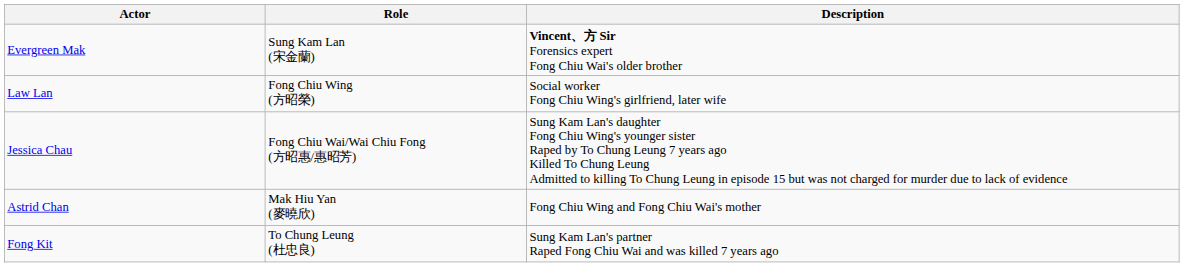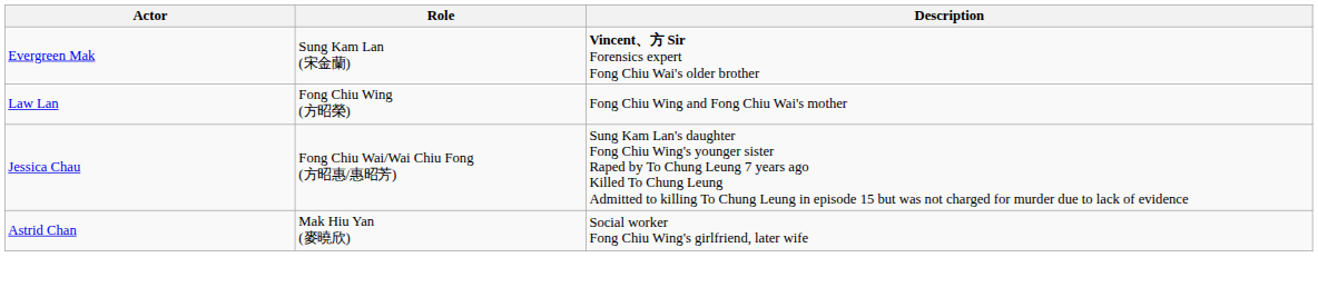 <table class="wikitable" width="75%">
 <tr>
 <th style="width:6%">Actor</th>
 <th style="width:6%">Role</th>
 <th style="width:15%">Description</th>
 </tr>
 <tr>
 <td><a href='#'>Evergreen Mak</a></td>
 <td>Sung Kam Lan<br>(宋金蘭)</td>
 <td><strong>Vincent、方 Sir</strong><br>Forensics expert<br>Fong Chiu Wai's older brother</td>
 </tr>
 <tr>
 <td><a href='#'>Law Lan</a></td>
 <td>Fong Chiu Wing<br>(方昭榮)</td>
-<td>Social worker<br>Fong Chiu Wing's girlfriend, later wife</td>
+<td>Fong Chiu Wing and Fong Chiu Wai's mother</td>
 </tr>
 <tr>
 <td><a href='#'>Jessica Chau</a></td>
 <td>Fong Chiu Wai/Wai Chiu Fong<br>(方昭惠/惠昭芳)</td>
 <td>Sung Kam Lan's daughter<br>Fong Chiu Wing's younger sister<br>Raped by To Chung Leung 7 years ago<br>Killed To Chung Leung<br>Admitted to killing To Chung Leung in episode 15 but was not charged for murder due to lack of evidence</td>
 </tr>
 <tr>
 <td><a href='#'>Astrid Chan</a></td>
 <td>Mak Hiu Yan<br>(麥曉欣)</td>
-<td>Fong Chiu Wing and Fong Chiu Wai's mother</td>
-</tr>
-<tr>
-<td><a href='#'>Fong Kit</a></td>
-<td>To Chung Leung<br>(杜忠良)</td>
-<td>Sung Kam Lan's partner<br>Raped Fong Chiu Wai and was killed 7 years ago</td>
+<td>Social worker<br>Fong Chiu Wing's girlfriend, later wife</td>
 </tr>
 </table>
